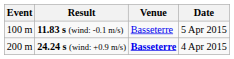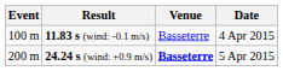 <table class="wikitable" style="border-collapse: collapse; font-size: 95%;">
 <tr>
 <th>Event</th>
 <th>Result</th>
 <th>Venue</th>
 <th>Date</th>
 </tr>
 <tr>
 <td>100 m</td>
 <td><strong>11.83 s</strong> <small>(wind: -0.1 m/s)</small></td>
 <td> <a href='#'>Basseterre</a></td>
-<td>5 Apr 2015</td>
+<td>4 Apr 2015</td>
 </tr>
 <tr>
 <td>200 m</td>
 <td><strong>24.24 s</strong> <small>(wind: +0.9 m/s)</small></td>
 <td><strong> <a href='#'>Basseterre</a></strong></td>
-<td>4 Apr 2015</td>
+<td>5 Apr 2015</td>
 </tr>
 </table>
